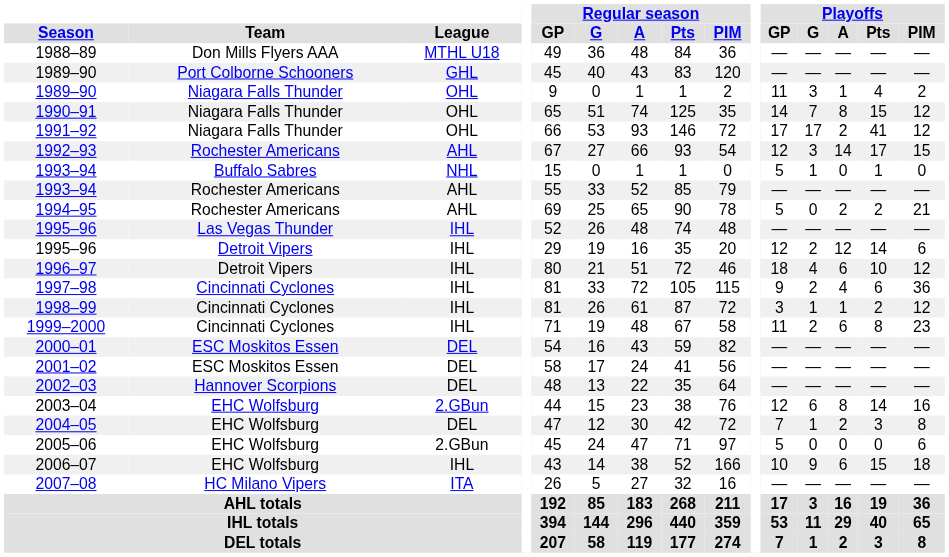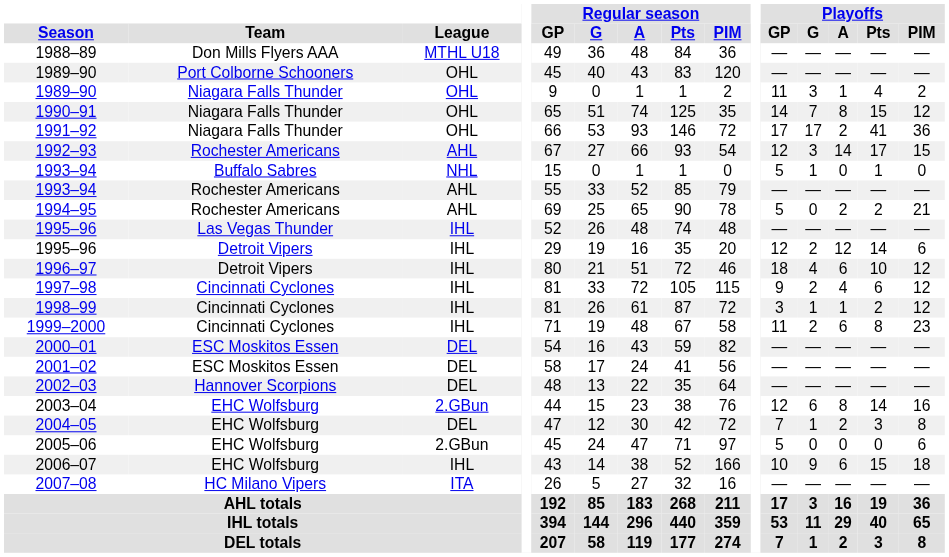 <table border="0" cellpadding="1" cellspacing="0" style="text-align:center; width:60em">
 <tr bgcolor="#e0e0e0">
 <th colspan="3" bgcolor="#ffffff"> </th>
 <th rowspan="99" bgcolor="#ffffff"> </th>
 <th colspan="5"><a href='#'>Regular season</a></th>
 <th rowspan="99" bgcolor="#ffffff"> </th>
 <th colspan="5"><a href='#'>Playoffs</a></th>
 </tr>
 <tr bgcolor="#e0e0e0">
 <th><a href='#'>Season</a></th>
 <th>Team</th>
 <th>League</th>
 <th>GP</th>
 <th><a href='#'>G</a></th>
 <th><a href='#'>A</a></th>
 <th><a href='#'>Pts</a></th>
 <th><a href='#'>PIM</a></th>
 <th>GP</th>
 <th>G</th>
 <th>A</th>
 <th>Pts</th>
 <th>PIM</th>
 </tr>
 <tr>
 <td>1988–89</td>
 <td>Don Mills Flyers AAA</td>
 <td><a href='#'>MTHL U18</a></td>
 <td>49</td>
 <td>36</td>
 <td>48</td>
 <td>84</td>
 <td>36</td>
 <td>—</td>
 <td>—</td>
 <td>—</td>
 <td>—</td>
 <td>—</td>
 </tr>
 <tr bgcolor="#f0f0f0">
 <td>1989–90</td>
 <td><a href='#'>Port Colborne Schooners</a></td>
-<td><a href='#'>GHL</a></td>
+<td>OHL</td>
 <td>45</td>
 <td>40</td>
 <td>43</td>
 <td>83</td>
 <td>120</td>
 <td>—</td>
 <td>—</td>
 <td>—</td>
 <td>—</td>
 <td>—</td>
 </tr>
 <tr>
 <td><a href='#'>1989–90</a></td>
 <td><a href='#'>Niagara Falls Thunder</a></td>
 <td><a href='#'>OHL</a></td>
 <td>9</td>
 <td>0</td>
 <td>1</td>
 <td>1</td>
 <td>2</td>
 <td>11</td>
 <td>3</td>
 <td>1</td>
 <td>4</td>
 <td>2</td>
 </tr>
 <tr bgcolor="#f0f0f0">
 <td><a href='#'>1990–91</a></td>
 <td>Niagara Falls Thunder</td>
 <td>OHL</td>
 <td>65</td>
 <td>51</td>
 <td>74</td>
 <td>125</td>
 <td>35</td>
 <td>14</td>
 <td>7</td>
 <td>8</td>
 <td>15</td>
 <td>12</td>
 </tr>
 <tr>
 <td><a href='#'>1991–92</a></td>
 <td>Niagara Falls Thunder</td>
 <td>OHL</td>
 <td>66</td>
 <td>53</td>
 <td>93</td>
 <td>146</td>
 <td>72</td>
 <td>17</td>
 <td>17</td>
 <td>2</td>
 <td>41</td>
-<td>12</td>
+<td>36</td>
 </tr>
 <tr bgcolor="#f0f0f0">
 <td><a href='#'>1992–93</a></td>
 <td><a href='#'>Rochester Americans</a></td>
 <td><a href='#'>AHL</a></td>
 <td>67</td>
 <td>27</td>
 <td>66</td>
 <td>93</td>
 <td>54</td>
 <td>12</td>
 <td>3</td>
 <td>14</td>
 <td>17</td>
 <td>15</td>
 </tr>
 <tr>
 <td><a href='#'>1993–94</a></td>
 <td><a href='#'>Buffalo Sabres</a></td>
 <td><a href='#'>NHL</a></td>
 <td>15</td>
 <td>0</td>
 <td>1</td>
 <td>1</td>
 <td>0</td>
 <td>5</td>
 <td>1</td>
 <td>0</td>
 <td>1</td>
 <td>0</td>
 </tr>
 <tr bgcolor="#f0f0f0">
 <td><a href='#'>1993–94</a></td>
 <td>Rochester Americans</td>
 <td>AHL</td>
 <td>55</td>
 <td>33</td>
 <td>52</td>
 <td>85</td>
 <td>79</td>
 <td>—</td>
 <td>—</td>
 <td>—</td>
 <td>—</td>
 <td>—</td>
 </tr>
 <tr>
 <td><a href='#'>1994–95</a></td>
 <td>Rochester Americans</td>
 <td>AHL</td>
 <td>69</td>
 <td>25</td>
 <td>65</td>
 <td>90</td>
 <td>78</td>
 <td>5</td>
 <td>0</td>
 <td>2</td>
 <td>2</td>
 <td>21</td>
 </tr>
 <tr bgcolor="#f0f0f0">
 <td><a href='#'>1995–96</a></td>
 <td><a href='#'>Las Vegas Thunder</a></td>
 <td><a href='#'>IHL</a></td>
 <td>52</td>
 <td>26</td>
 <td>48</td>
 <td>74</td>
 <td>48</td>
 <td>—</td>
 <td>—</td>
 <td>—</td>
 <td>—</td>
 <td>—</td>
 </tr>
 <tr>
 <td>1995–96</td>
 <td><a href='#'>Detroit Vipers</a></td>
 <td>IHL</td>
 <td>29</td>
 <td>19</td>
 <td>16</td>
 <td>35</td>
 <td>20</td>
 <td>12</td>
 <td>2</td>
 <td>12</td>
 <td>14</td>
 <td>6</td>
 </tr>
 <tr bgcolor="#f0f0f0">
 <td><a href='#'>1996–97</a></td>
 <td>Detroit Vipers</td>
 <td>IHL</td>
 <td>80</td>
 <td>21</td>
 <td>51</td>
 <td>72</td>
 <td>46</td>
 <td>18</td>
 <td>4</td>
 <td>6</td>
 <td>10</td>
 <td>12</td>
 </tr>
 <tr>
 <td><a href='#'>1997–98</a></td>
 <td><a href='#'>Cincinnati Cyclones</a></td>
 <td>IHL</td>
 <td>81</td>
 <td>33</td>
 <td>72</td>
 <td>105</td>
 <td>115</td>
 <td>9</td>
 <td>2</td>
 <td>4</td>
 <td>6</td>
-<td>36</td>
+<td>12</td>
 </tr>
 <tr bgcolor="#f0f0f0">
 <td><a href='#'>1998–99</a></td>
 <td>Cincinnati Cyclones</td>
 <td>IHL</td>
 <td>81</td>
 <td>26</td>
 <td>61</td>
 <td>87</td>
 <td>72</td>
 <td>3</td>
 <td>1</td>
 <td>1</td>
 <td>2</td>
 <td>12</td>
 </tr>
 <tr>
 <td><a href='#'>1999–2000</a></td>
 <td>Cincinnati Cyclones</td>
 <td>IHL</td>
 <td>71</td>
 <td>19</td>
 <td>48</td>
 <td>67</td>
 <td>58</td>
 <td>11</td>
 <td>2</td>
 <td>6</td>
 <td>8</td>
 <td>23</td>
 </tr>
 <tr bgcolor="#f0f0f0">
 <td><a href='#'>2000–01</a></td>
 <td><a href='#'>ESC Moskitos Essen</a></td>
 <td><a href='#'>DEL</a></td>
 <td>54</td>
 <td>16</td>
 <td>43</td>
 <td>59</td>
 <td>82</td>
 <td>—</td>
 <td>—</td>
 <td>—</td>
 <td>—</td>
 <td>—</td>
 </tr>
 <tr>
 <td><a href='#'>2001–02</a></td>
 <td>ESC Moskitos Essen</td>
 <td>DEL</td>
 <td>58</td>
 <td>17</td>
 <td>24</td>
 <td>41</td>
 <td>56</td>
 <td>—</td>
 <td>—</td>
 <td>—</td>
 <td>—</td>
 <td>—</td>
 </tr>
 <tr bgcolor="#f0f0f0">
 <td><a href='#'>2002–03</a></td>
 <td><a href='#'>Hannover Scorpions</a></td>
 <td>DEL</td>
 <td>48</td>
 <td>13</td>
 <td>22</td>
 <td>35</td>
 <td>64</td>
 <td>—</td>
 <td>—</td>
 <td>—</td>
 <td>—</td>
 <td>—</td>
 </tr>
 <tr>
 <td>2003–04</td>
 <td><a href='#'>EHC Wolfsburg</a></td>
 <td><a href='#'>2.GBun</a></td>
 <td>44</td>
 <td>15</td>
 <td>23</td>
 <td>38</td>
 <td>76</td>
 <td>12</td>
 <td>6</td>
 <td>8</td>
 <td>14</td>
 <td>16</td>
 </tr>
 <tr bgcolor="#f0f0f0">
 <td><a href='#'>2004–05</a></td>
 <td>EHC Wolfsburg</td>
 <td>DEL</td>
 <td>47</td>
 <td>12</td>
 <td>30</td>
 <td>42</td>
 <td>72</td>
 <td>7</td>
 <td>1</td>
 <td>2</td>
 <td>3</td>
 <td>8</td>
 </tr>
 <tr>
 <td>2005–06</td>
 <td>EHC Wolfsburg</td>
 <td>2.GBun</td>
 <td>45</td>
 <td>24</td>
 <td>47</td>
 <td>71</td>
 <td>97</td>
 <td>5</td>
 <td>0</td>
 <td>0</td>
 <td>0</td>
 <td>6</td>
 </tr>
 <tr bgcolor="#f0f0f0">
 <td>2006–07</td>
 <td>EHC Wolfsburg</td>
 <td>IHL</td>
 <td>43</td>
 <td>14</td>
 <td>38</td>
 <td>52</td>
 <td>166</td>
 <td>10</td>
 <td>9</td>
 <td>6</td>
 <td>15</td>
 <td>18</td>
 </tr>
 <tr>
 <td><a href='#'>2007–08</a></td>
 <td><a href='#'>HC Milano Vipers</a></td>
 <td><a href='#'>ITA</a></td>
 <td>26</td>
 <td>5</td>
 <td>27</td>
 <td>32</td>
 <td>16</td>
 <td>—</td>
 <td>—</td>
 <td>—</td>
 <td>—</td>
 <td>—</td>
 </tr>
 <tr bgcolor="#e0e0e0">
 <th colspan="3">AHL totals</th>
 <th>192</th>
 <th>85</th>
 <th>183</th>
 <th>268</th>
 <th>211</th>
 <th>17</th>
 <th>3</th>
 <th>16</th>
 <th>19</th>
 <th>36</th>
 </tr>
 <tr bgcolor="#e0e0e0">
 <th colspan="3">IHL totals</th>
 <th>394</th>
 <th>144</th>
 <th>296</th>
 <th>440</th>
 <th>359</th>
 <th>53</th>
 <th>11</th>
 <th>29</th>
 <th>40</th>
 <th>65</th>
 </tr>
 <tr bgcolor="#e0e0e0">
 <th colspan="3">DEL totals</th>
 <th>207</th>
 <th>58</th>
 <th>119</th>
 <th>177</th>
 <th>274</th>
 <th>7</th>
 <th>1</th>
 <th>2</th>
 <th>3</th>
 <th>8</th>
 </tr>
 </table>
